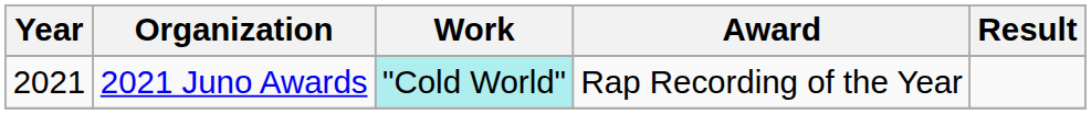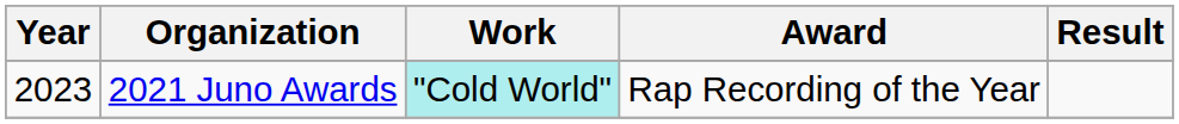 <table class="wikitable plainrowheaders">
 <tr>
 <th>Year</th>
 <th>Organization</th>
 <th>Work</th>
 <th>Award</th>
 <th>Result</th>
 </tr>
 <tr>
 </tr>
 <tr>
-<td>2021</td>
+<td>2023</td>
 <td><a href='#'>2021 Juno Awards</a></td>
 <td style="background: paleturquoise;">"Cold World"</td>
 <td>Rap Recording of the Year</td>
 <td></td>
 </tr>
 <tr>
 </tr>
 </table>
